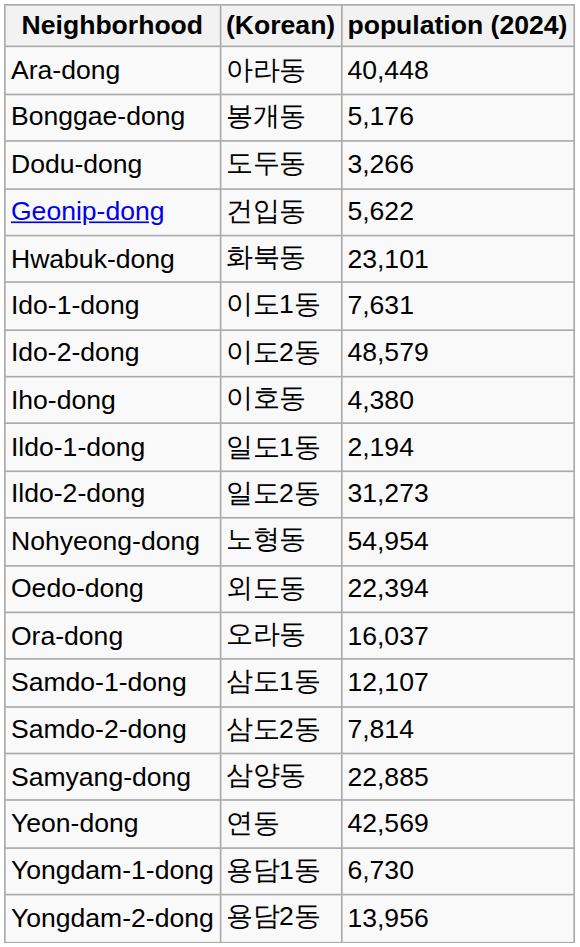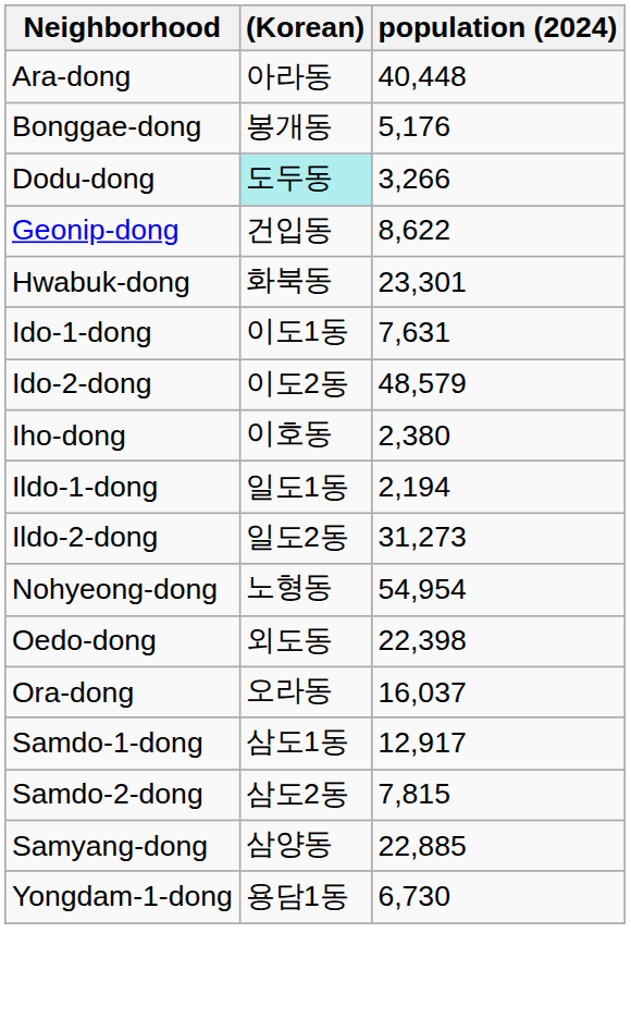 <table class="wikitable">
 <tr>
 <th>Neighborhood</th>
 <th>(Korean)</th>
 <th>population (2024)</th>
 </tr>
 <tr>
 <td>Ara-dong</td>
 <td>아라동</td>
 <td>40,448</td>
 </tr>
 <tr>
 <td>Bonggae-dong</td>
 <td>봉개동</td>
 <td>5,176</td>
 </tr>
 <tr>
 <td>Dodu-dong</td>
-<td>도두동</td>
+<td style="background: paleturquoise;">도두동</td>
 <td>3,266</td>
 </tr>
 <tr>
 <td><a href='#'>Geonip-dong</a></td>
 <td>건입동</td>
-<td>5,622</td>
+<td>8,622</td>
 </tr>
 <tr>
 <td>Hwabuk-dong</td>
 <td>화북동</td>
-<td>23,101</td>
+<td>23,301</td>
 </tr>
 <tr>
 <td>Ido-1-dong</td>
 <td>이도1동</td>
 <td>7,631</td>
 </tr>
 <tr>
 <td>Ido-2-dong</td>
 <td>이도2동</td>
 <td>48,579</td>
 </tr>
 <tr>
 <td>Iho-dong</td>
 <td>이호동</td>
-<td>4,380</td>
+<td>2,380</td>
 </tr>
 <tr>
 <td>Ildo-1-dong</td>
 <td>일도1동</td>
 <td>2,194</td>
 </tr>
 <tr>
 <td>Ildo-2-dong</td>
 <td>일도2동</td>
 <td>31,273</td>
 </tr>
 <tr>
 <td>Nohyeong-dong</td>
 <td>노형동</td>
 <td>54,954</td>
 </tr>
 <tr>
 <td>Oedo-dong</td>
 <td>외도동</td>
-<td>22,394</td>
+<td>22,398</td>
 </tr>
 <tr>
 <td>Ora-dong</td>
 <td>오라동</td>
 <td>16,037</td>
 </tr>
 <tr>
 <td>Samdo-1-dong</td>
 <td>삼도1동</td>
-<td>12,107</td>
+<td>12,917</td>
 </tr>
 <tr>
 <td>Samdo-2-dong</td>
 <td>삼도2동</td>
-<td>7,814</td>
+<td>7,815</td>
 </tr>
 <tr>
 <td>Samyang-dong</td>
 <td>삼양동</td>
 <td>22,885</td>
 </tr>
 <tr>
-<td>Yeon-dong</td>
-<td>연동</td>
-<td>42,569</td>
-</tr>
-<tr>
 <td>Yongdam-1-dong</td>
 <td>용담1동</td>
 <td>6,730</td>
 </tr>
-<tr>
-<td>Yongdam-2-dong</td>
-<td>용담2동</td>
-<td>13,956</td>
-</tr>
 </table>
